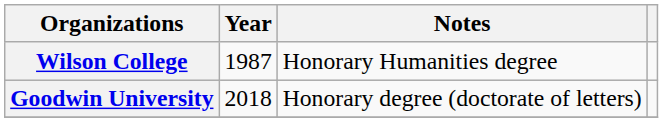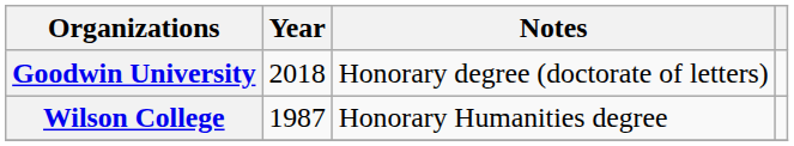 <table class= "wikitable plainrowheaders sortable">
 <tr>
 <th>Organizations</th>
 <th scope="col">Year</th>
 <th scope="col">Notes</th>
 <th scope="col" class="unsortable"></th>
 </tr>
 <tr>
+<th scope="row" rowspan="1"><a href='#'>Goodwin University</a></th>
+<td>2018</td>
+<td>Honorary degree (doctorate of letters)</td>
+<td style="text-align:center;"></td>
+</tr>
+<tr>
 <th scope="row" rowspan="1"><a href='#'>Wilson College</a></th>
 <td>1987</td>
 <td>Honorary Humanities degree</td>
 <td style="text-align:center;"></td>
 </tr>
 <tr>
-<th scope="row" rowspan="1"><a href='#'>Goodwin University</a></th>
-<td>2018</td>
-<td>Honorary degree (doctorate of letters)</td>
-<td style="text-align:center;"></td>
-</tr>
-<tr>
 </tr>
 </table>
